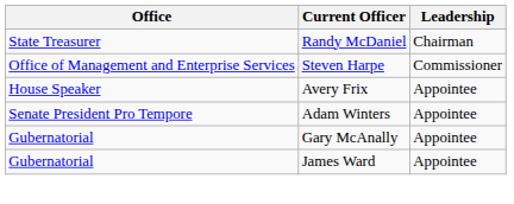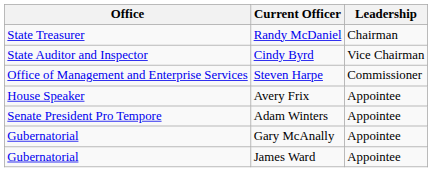 <table class=wikitable>
 <tr>
 <th>Office</th>
 <th>Current Officer</th>
 <th>Leadership</th>
 </tr>
 <tr>
 <td><a href='#'>State Treasurer</a></td>
 <td><a href='#'>Randy McDaniel</a></td>
 <td>Chairman</td>
+</tr>
+<tr>
+<td><a href='#'>State Auditor and Inspector</a></td>
+<td><a href='#'>Cindy Byrd</a></td>
+<td>Vice Chairman</td>
 </tr>
 <tr>
 <td><a href='#'>Office of Management and Enterprise Services</a></td>
 <td><a href='#'>Steven Harpe</a></td>
 <td>Commissioner</td>
 </tr>
 <tr>
 <td><a href='#'>House Speaker</a></td>
 <td>Avery Frix</td>
 <td>Appointee</td>
 </tr>
 <tr>
 <td><a href='#'>Senate President Pro Tempore</a></td>
 <td>Adam Winters</td>
 <td>Appointee</td>
 </tr>
 <tr>
 <td><a href='#'>Gubernatorial</a></td>
 <td>Gary McAnally</td>
 <td>Appointee</td>
 </tr>
 <tr>
 <td><a href='#'>Gubernatorial</a></td>
 <td>James Ward</td>
 <td>Appointee</td>
 </tr>
 </table>
